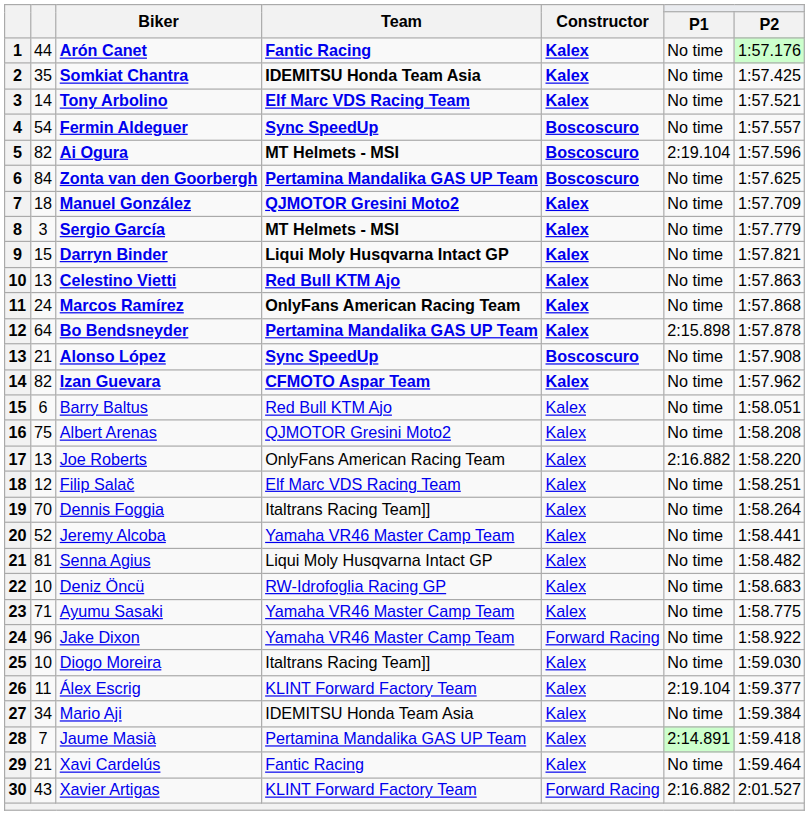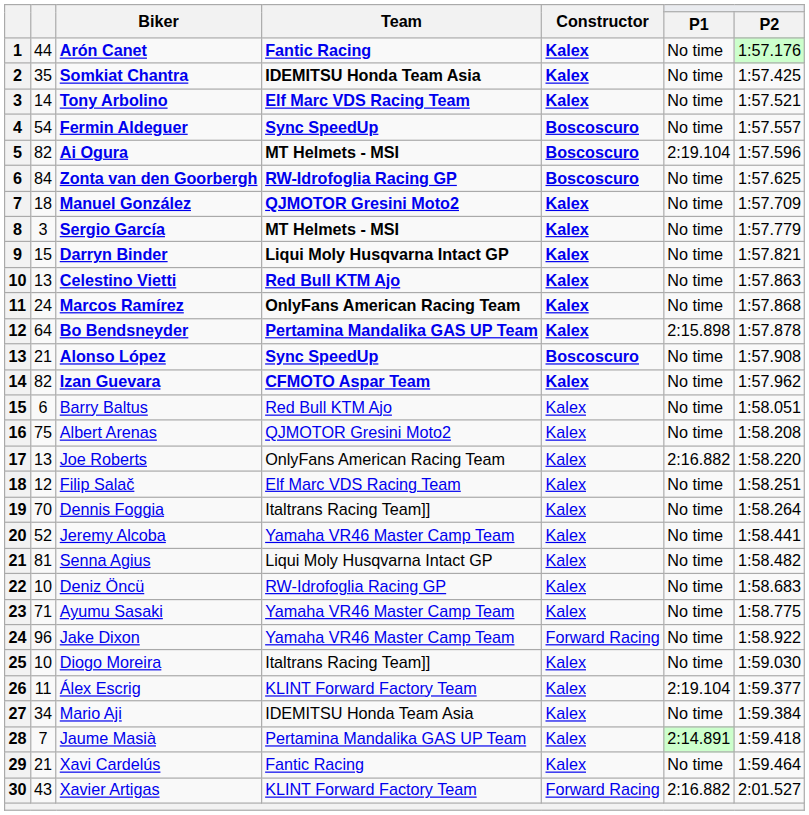 <table class="wikitable sortable" style="font-size: 85%;">
 <tr>
 <th rowspan="2"></th>
 <th rowspan="2"></th>
 <th rowspan="2">Biker</th>
 <th rowspan="2">Team</th>
 <th rowspan="2">Constructor</th>
 <th colspan="3" style="background:#eaecf0; text-align:center;"></th>
 </tr>
 <tr>
 <th scope="col">P1</th>
 <th scope="col">P2</th>
 </tr>
 <tr>
 <th scope="row">1</th>
 <td align="center">44</td>
 <td>  <strong><a href='#'>Arón Canet</a></strong></td>
 <td><strong><a href='#'>Fantic Racing</a></strong></td>
 <td><strong><a href='#'>Kalex</a></strong></td>
 <td>No time</td>
 <td style="background:#ccffcc;">1:57.176</td>
 </tr>
 <tr>
 <th scope="row">2</th>
 <td align="center">35</td>
 <td>  <strong><a href='#'>Somkiat Chantra</a> </strong></td>
 <td><strong>IDEMITSU Honda Team Asia </strong></td>
 <td><strong><a href='#'>Kalex</a> </strong></td>
 <td>No time</td>
 <td>1:57.425</td>
 </tr>
 <tr>
 <th scope="row">3</th>
 <td align="center">14</td>
 <td>  <strong><a href='#'>Tony Arbolino</a> </strong></td>
 <td><strong><a href='#'>Elf Marc VDS Racing Team</a> </strong></td>
 <td><strong><a href='#'>Kalex</a> </strong></td>
 <td>No time</td>
 <td>1:57.521</td>
 </tr>
 <tr>
 <th scope="row">4</th>
 <td align="center">54</td>
 <td> <strong><a href='#'>Fermin Aldeguer</a> </strong></td>
 <td><strong> <a href='#'>Sync SpeedUp</a> </strong></td>
 <td><strong><a href='#'>Boscoscuro</a> </strong></td>
 <td>No time</td>
 <td>1:57.557</td>
 </tr>
 <tr>
 <th scope="row">5</th>
 <td align="center">82</td>
 <td>  <strong><a href='#'>Ai Ogura</a> </strong></td>
 <td><strong>MT Helmets - MSI </strong></td>
 <td><strong><a href='#'>Boscoscuro</a> </strong></td>
 <td>2:19.104</td>
 <td>1:57.596</td>
 </tr>
 <tr>
 <th scope="row">6</th>
 <td align="center">84</td>
 <td>  <strong><a href='#'>Zonta van den Goorbergh</a> </strong></td>
-<td><strong><a href='#'>Pertamina Mandalika GAS UP Team</a> </strong></td>
+<td><strong><a href='#'>RW-Idrofoglia Racing GP</a> </strong></td>
 <td><strong><a href='#'>Boscoscuro</a> </strong></td>
 <td>No time</td>
 <td>1:57.625</td>
 </tr>
 <tr>
 <th scope="row">7</th>
 <td align="center">18</td>
 <td>  <strong><a href='#'>Manuel González</a> </strong></td>
 <td><strong><a href='#'>QJMOTOR Gresini Moto2</a> </strong></td>
 <td><strong><a href='#'>Kalex</a> </strong></td>
 <td>No time</td>
 <td>1:57.709</td>
 </tr>
 <tr>
 <th scope="row">8</th>
 <td align="center">3</td>
 <td>  <strong><a href='#'>Sergio García</a> </strong></td>
 <td><strong>MT Helmets - MSI </strong></td>
 <td><strong><a href='#'>Kalex</a> </strong></td>
 <td>No time</td>
 <td>1:57.779</td>
 </tr>
 <tr>
 <th scope="row">9</th>
 <td align="center">15</td>
 <td> <strong><a href='#'>Darryn Binder</a></strong></td>
 <td><strong>Liqui Moly Husqvarna Intact GP</strong></td>
 <td><strong><a href='#'>Kalex</a></strong></td>
 <td>No time</td>
 <td>1:57.821</td>
 </tr>
 <tr>
 <th scope="row">10</th>
 <td align="center">13</td>
 <td>  <strong><a href='#'>Celestino Vietti</a> </strong></td>
 <td><strong><a href='#'>Red Bull KTM Ajo</a> </strong></td>
 <td><strong><a href='#'>Kalex</a> </strong></td>
 <td>No time</td>
 <td>1:57.863</td>
 </tr>
 <tr>
 <th scope="row">11</th>
 <td align="center">24</td>
 <td> <strong><a href='#'>Marcos Ramírez</a></strong></td>
 <td><strong>OnlyFans American Racing Team</strong></td>
 <td><strong><a href='#'>Kalex</a></strong></td>
 <td>No time</td>
 <td>1:57.868</td>
 </tr>
 <tr>
 <th scope="row">12</th>
 <td align="center">64</td>
 <td>  <strong><a href='#'>Bo Bendsneyder</a> </strong></td>
 <td><strong><a href='#'>Pertamina Mandalika GAS UP Team</a> </strong></td>
 <td><strong><a href='#'>Kalex</a> </strong></td>
 <td>2:15.898</td>
 <td>1:57.878</td>
 </tr>
 <tr>
 <th scope="row">13</th>
 <td align="center">21</td>
 <td> <strong><a href='#'>Alonso López</a></strong></td>
 <td><strong><a href='#'>Sync SpeedUp</a></strong></td>
 <td><strong><a href='#'>Boscoscuro</a></strong></td>
 <td>No time</td>
 <td>1:57.908</td>
 </tr>
 <tr>
 <th scope="row">14</th>
 <td align="center">82</td>
 <td>  <strong><a href='#'>Izan Guevara</a> </strong></td>
 <td><strong><a href='#'>CFMOTO Aspar Team</a> </strong></td>
 <td><strong><a href='#'>Kalex</a> </strong></td>
 <td>No time</td>
 <td>1:57.962</td>
 </tr>
 <tr>
 <th scope="row">15</th>
 <td align="center">6</td>
 <td> <a href='#'>Barry Baltus</a></td>
 <td><a href='#'>Red Bull KTM Ajo</a></td>
 <td><a href='#'>Kalex</a></td>
 <td>No time</td>
 <td>1:58.051</td>
 </tr>
 <tr>
 <th scope="row">16</th>
 <td align="center">75</td>
 <td> <a href='#'>Albert Arenas</a></td>
 <td><a href='#'>QJMOTOR Gresini Moto2</a></td>
 <td><a href='#'>Kalex</a></td>
 <td>No time</td>
 <td>1:58.208</td>
 </tr>
 <tr>
 <th scope="row">17</th>
 <td align="center">13</td>
 <td> <a href='#'>Joe Roberts</a></td>
 <td>OnlyFans American Racing Team</td>
 <td><a href='#'>Kalex</a></td>
 <td>2:16.882</td>
 <td>1:58.220</td>
 </tr>
 <tr>
 <th scope="row">18</th>
 <td align="center">12</td>
 <td> <a href='#'>Filip Salač</a></td>
 <td><a href='#'>Elf Marc VDS Racing Team</a></td>
 <td><a href='#'>Kalex</a></td>
 <td>No time</td>
 <td>1:58.251</td>
 </tr>
 <tr>
 <th scope="row">19</th>
 <td align="center">70</td>
 <td> <a href='#'>Dennis Foggia</a></td>
 <td>Italtrans Racing Team]]</td>
 <td><a href='#'>Kalex</a></td>
 <td>No time</td>
 <td>1:58.264</td>
 </tr>
 <tr>
 <th scope="row">20</th>
 <td align="center">52</td>
 <td> <a href='#'>Jeremy Alcoba</a></td>
 <td><a href='#'>Yamaha VR46 Master Camp Team</a></td>
 <td><a href='#'>Kalex</a></td>
 <td>No time</td>
 <td>1:58.441</td>
 </tr>
 <tr>
 <th scope="row">21</th>
 <td align="center">81</td>
 <td> <a href='#'>Senna Agius</a></td>
 <td>Liqui Moly Husqvarna Intact GP</td>
 <td><a href='#'>Kalex</a></td>
 <td>No time</td>
 <td>1:58.482</td>
 </tr>
 <tr>
 <th scope="row">22</th>
 <td align="center">10</td>
 <td> <a href='#'>Deniz Öncü</a></td>
 <td><a href='#'>RW-Idrofoglia Racing GP</a></td>
 <td><a href='#'>Kalex</a></td>
 <td>No time</td>
 <td>1:58.683</td>
 </tr>
 <tr>
 <th scope="row">23</th>
 <td align="center">71</td>
 <td> <a href='#'>Ayumu Sasaki</a></td>
 <td><a href='#'>Yamaha VR46 Master Camp Team</a></td>
 <td><a href='#'>Kalex</a></td>
 <td>No time</td>
 <td>1:58.775</td>
 </tr>
 <tr>
 <th scope="row">24</th>
 <td align="center">96</td>
 <td> <a href='#'>Jake Dixon</a></td>
 <td><a href='#'>Yamaha VR46 Master Camp Team</a></td>
 <td><a href='#'>Forward Racing</a></td>
 <td>No time</td>
 <td>1:58.922</td>
 </tr>
 <tr>
 <th scope="row">25</th>
 <td align="center">10</td>
 <td> <a href='#'>Diogo Moreira</a></td>
 <td>Italtrans Racing Team]]</td>
 <td><a href='#'>Kalex</a></td>
 <td>No time</td>
 <td>1:59.030</td>
 </tr>
 <tr>
 <th scope="row">26</th>
 <td align="center">11</td>
 <td> <a href='#'>Álex Escrig</a></td>
 <td><a href='#'>KLINT Forward Factory Team</a></td>
 <td><a href='#'>Kalex</a></td>
 <td>2:19.104</td>
 <td>1:59.377</td>
 </tr>
 <tr>
 <th scope="row">27</th>
 <td align="center">34</td>
 <td> <a href='#'>Mario Aji</a></td>
 <td>IDEMITSU Honda Team Asia</td>
 <td><a href='#'>Kalex</a></td>
 <td>No time</td>
 <td>1:59.384</td>
 </tr>
 <tr>
 <th scope="row">28</th>
 <td align="center">7</td>
 <td> <a href='#'>Jaume Masià</a></td>
 <td><a href='#'>Pertamina Mandalika GAS UP Team</a></td>
 <td><a href='#'>Kalex</a></td>
 <td style="background:#ccffcc;">2:14.891</td>
 <td>1:59.418</td>
 </tr>
 <tr>
 <th scope="row">29</th>
 <td align="center">21</td>
 <td> <a href='#'>Xavi Cardelús</a></td>
 <td><a href='#'>Fantic Racing</a></td>
 <td><a href='#'>Kalex</a></td>
 <td>No time</td>
 <td>1:59.464</td>
 </tr>
 <tr>
 <th scope="row">30</th>
 <td align="center">43</td>
 <td> <a href='#'>Xavier Artigas</a></td>
 <td><a href='#'>KLINT Forward Factory Team</a></td>
 <td><a href='#'>Forward Racing</a></td>
 <td>2:16.882</td>
 <td>2:01.527</td>
 </tr>
 <tr>
 <th colspan="7"></th>
 </tr>
 </table>
